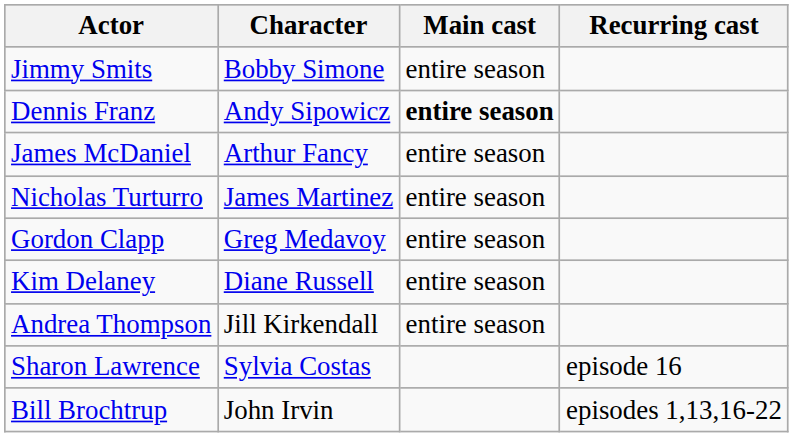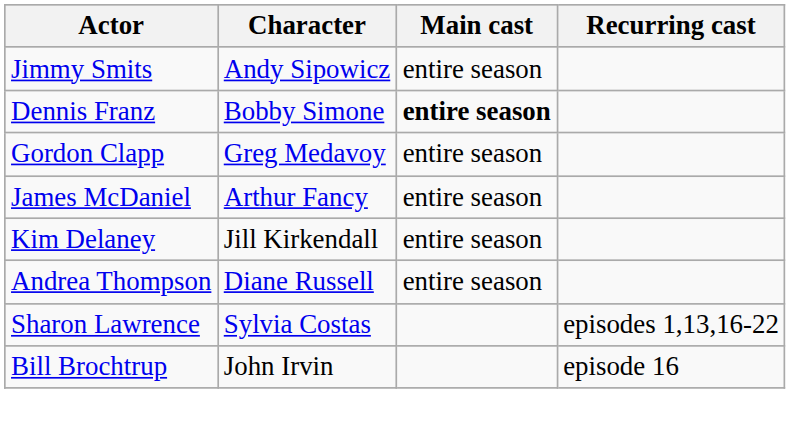 <table class="wikitable sortable" border="1">
 <tr>
 <th>Actor</th>
 <th>Character</th>
 <th>Main cast</th>
 <th>Recurring cast</th>
 </tr>
 <tr>
 <td><a href='#'>Jimmy Smits</a></td>
-<td><a href='#'>Bobby Simone</a></td>
+<td><a href='#'>Andy Sipowicz</a></td>
 <td>entire season</td>
 <td></td>
 </tr>
 <tr>
 <td><a href='#'>Dennis Franz</a></td>
-<td><a href='#'>Andy Sipowicz</a></td>
+<td><a href='#'>Bobby Simone</a></td>
 <td><strong>entire season</strong></td>
+<td></td>
+</tr>
+<tr>
+<td><a href='#'>Gordon Clapp</a></td>
+<td><a href='#'>Greg Medavoy</a></td>
+<td>entire season</td>
 <td></td>
 </tr>
 <tr>
 <td><a href='#'>James McDaniel</a></td>
 <td><a href='#'>Arthur Fancy</a></td>
 <td>entire season</td>
 <td></td>
 </tr>
 <tr>
-<td><a href='#'>Nicholas Turturro</a></td>
-<td><a href='#'>James Martinez</a></td>
-<td>entire season</td>
-<td></td>
-</tr>
-<tr>
-<td><a href='#'>Gordon Clapp</a></td>
-<td><a href='#'>Greg Medavoy</a></td>
-<td>entire season</td>
-<td></td>
-</tr>
-<tr>
 <td><a href='#'>Kim Delaney</a></td>
-<td><a href='#'>Diane Russell</a></td>
+<td>Jill Kirkendall</td>
 <td>entire season</td>
 <td></td>
 </tr>
 <tr>
 <td><a href='#'>Andrea Thompson</a></td>
-<td>Jill Kirkendall</td>
+<td><a href='#'>Diane Russell</a></td>
 <td>entire season</td>
 <td></td>
 </tr>
 <tr>
 <td><a href='#'>Sharon Lawrence</a></td>
 <td><a href='#'>Sylvia Costas</a></td>
 <td></td>
-<td>episode 16</td>
+<td>episodes 1,13,16-22</td>
 </tr>
 <tr>
 <td><a href='#'>Bill Brochtrup</a></td>
 <td>John Irvin</td>
 <td></td>
-<td>episodes 1,13,16-22</td>
+<td>episode 16</td>
 </tr>
 </table>
